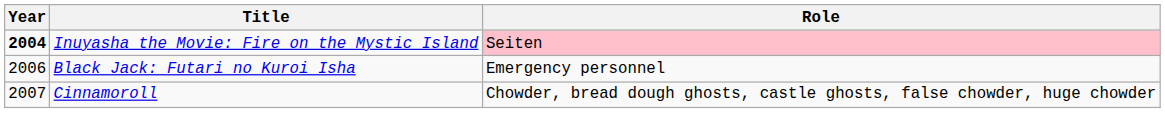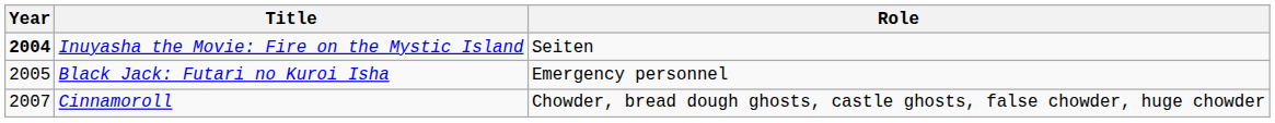 <table class="wikitable">
 <tr>
 <th>Year</th>
 <th>Title</th>
 <th>Role</th>
 </tr>
 <tr>
 <td><strong>2004</strong></td>
 <td><em><a href='#'>Inuyasha the Movie: Fire on the Mystic Island</a></em></td>
-<td style="background: pink;">Seiten</td>
+<td>Seiten</td>
 </tr>
 <tr>
-<td>2006</td>
+<td>2005</td>
 <td><em><a href='#'>Black Jack: Futari no Kuroi Isha</a></em></td>
 <td>Emergency personnel</td>
 </tr>
 <tr>
 <td>2007</td>
 <td><em><a href='#'>Cinnamoroll</a></em></td>
 <td>Chowder, bread dough ghosts, castle ghosts, false chowder, huge chowder</td>
 </tr>
 </table>
